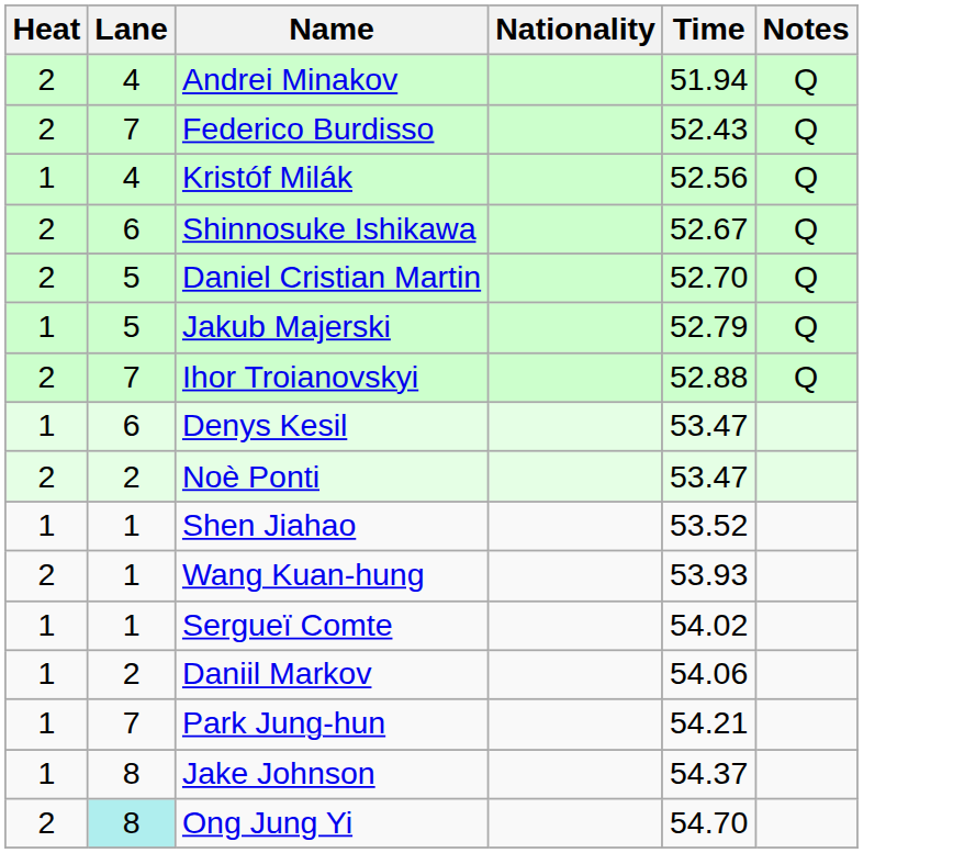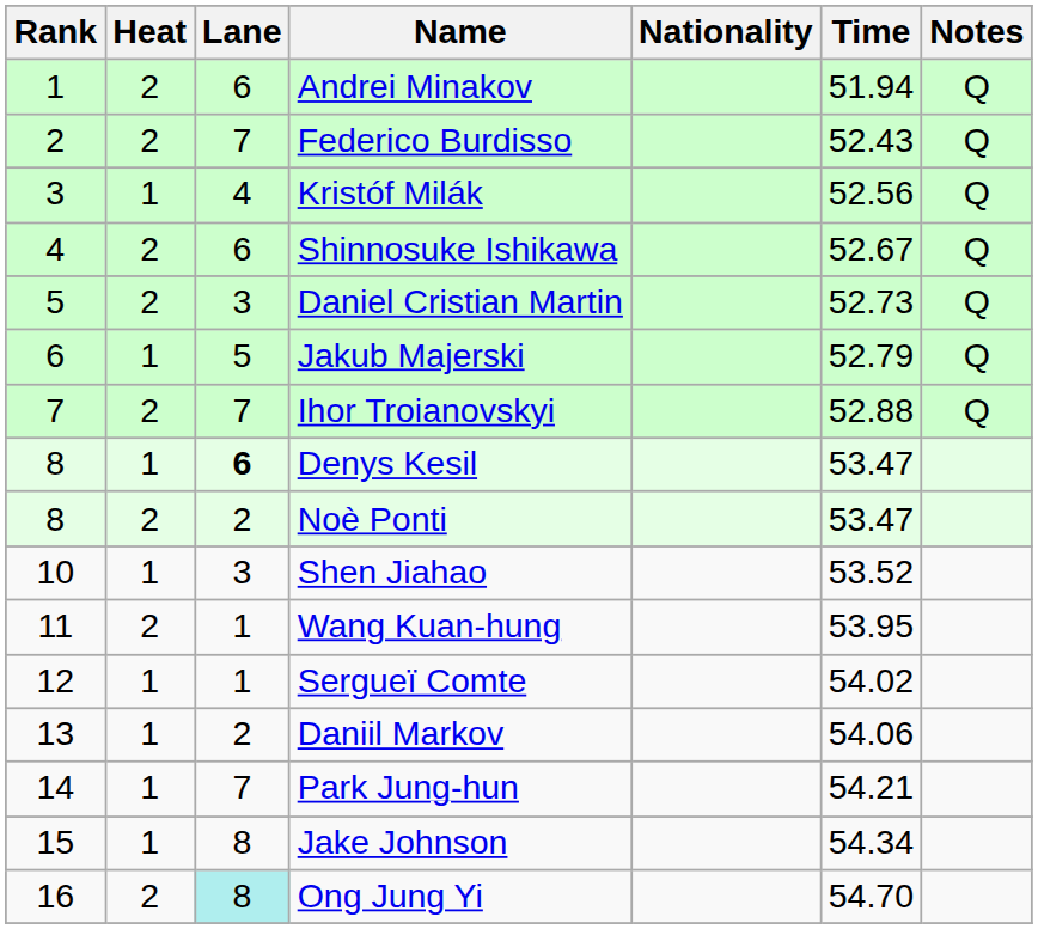 <table class="wikitable sortable" style="text-align:center">
 <tr>
+<th>Rank</th>
 <th>Heat</th>
 <th>Lane</th>
 <th>Name</th>
 <th>Nationality</th>
 <th>Time</th>
 <th>Notes</th>
 </tr>
 <tr bgcolor=ccffcc>
+<td>1</td>
 <td>2</td>
-<td>4</td>
+<td>6</td>
 <td align=left><a href='#'>Andrei Minakov</a></td>
 <td align=left></td>
 <td>51.94</td>
 <td>Q</td>
 </tr>
 <tr bgcolor=ccffcc>
+<td>2</td>
 <td>2</td>
 <td>7</td>
 <td align=left><a href='#'>Federico Burdisso</a></td>
 <td align=left></td>
 <td>52.43</td>
 <td>Q</td>
 </tr>
 <tr bgcolor=ccffcc>
+<td>3</td>
 <td>1</td>
 <td>4</td>
 <td align=left><a href='#'>Kristóf Milák</a></td>
 <td align=left></td>
 <td>52.56</td>
 <td>Q</td>
 </tr>
 <tr bgcolor=ccffcc>
+<td>4</td>
 <td>2</td>
 <td>6</td>
 <td align=left><a href='#'>Shinnosuke Ishikawa</a></td>
 <td align=left></td>
 <td>52.67</td>
 <td>Q</td>
 </tr>
 <tr bgcolor=ccffcc>
+<td>5</td>
 <td>2</td>
-<td>5</td>
+<td>3</td>
 <td align=left><a href='#'>Daniel Cristian Martin</a></td>
 <td align=left></td>
-<td>52.70</td>
+<td>52.73</td>
 <td>Q</td>
 </tr>
 <tr bgcolor=ccffcc>
+<td>6</td>
 <td>1</td>
 <td>5</td>
 <td align=left><a href='#'>Jakub Majerski</a></td>
 <td align=left></td>
 <td>52.79</td>
 <td>Q</td>
 </tr>
 <tr bgcolor=ccffcc>
+<td>7</td>
 <td>2</td>
 <td>7</td>
 <td align=left><a href='#'>Ihor Troianovskyi</a></td>
 <td align=left></td>
 <td>52.88</td>
 <td>Q</td>
 </tr>
 <tr bgcolor=e5ffe5>
+<td>8</td>
 <td>1</td>
-<td>6</td>
+<td><strong>6</strong></td>
 <td align=left><a href='#'>Denys Kesil</a></td>
 <td align=left></td>
 <td>53.47</td>
 <td></td>
 </tr>
 <tr bgcolor=e5ffe5>
+<td>8</td>
 <td>2</td>
 <td>2</td>
 <td align=left><a href='#'>Noè Ponti</a></td>
 <td align=left></td>
 <td>53.47</td>
 <td></td>
 </tr>
 <tr>
+<td>10</td>
 <td>1</td>
-<td>1</td>
+<td>3</td>
 <td align=left><a href='#'>Shen Jiahao</a></td>
 <td align=left></td>
 <td>53.52</td>
 <td></td>
 </tr>
 <tr>
+<td>11</td>
 <td>2</td>
 <td>1</td>
 <td align=left><a href='#'>Wang Kuan-hung</a></td>
 <td align=left></td>
-<td>53.93</td>
+<td>53.95</td>
 <td></td>
 </tr>
 <tr>
+<td>12</td>
 <td>1</td>
 <td>1</td>
 <td align=left><a href='#'>Sergueï Comte</a></td>
 <td align=left></td>
 <td>54.02</td>
 <td></td>
 </tr>
 <tr>
+<td>13</td>
 <td>1</td>
 <td>2</td>
 <td align=left><a href='#'>Daniil Markov</a></td>
 <td align=left></td>
 <td>54.06</td>
 <td></td>
 </tr>
 <tr>
+<td>14</td>
 <td>1</td>
 <td>7</td>
 <td align=left><a href='#'>Park Jung-hun</a></td>
 <td align=left></td>
 <td>54.21</td>
 <td></td>
 </tr>
 <tr>
+<td>15</td>
 <td>1</td>
 <td>8</td>
 <td align=left><a href='#'>Jake Johnson</a></td>
 <td align=left></td>
-<td>54.37</td>
+<td>54.34</td>
 <td></td>
 </tr>
 <tr>
+<td>16</td>
 <td>2</td>
 <td style="background: paleturquoise;">8</td>
 <td align=left><a href='#'>Ong Jung Yi</a></td>
 <td align=left></td>
 <td>54.70</td>
 <td></td>
 </tr>
 </table>
